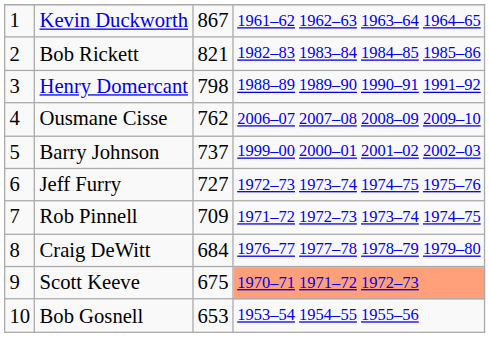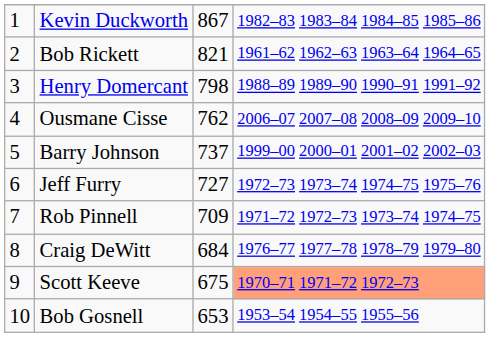 <table class="wikitable">
 <tr>
 </tr>
 <tr>
 <td>1</td>
 <td><a href='#'>Kevin Duckworth</a></td>
 <td>867</td>
-<td style="font-size:80%;"><a href='#'>1961–62</a> <a href='#'>1962–63</a> <a href='#'>1963–64</a> <a href='#'>1964–65</a></td>
+<td style="font-size:80%;"><a href='#'>1982–83</a> <a href='#'>1983–84</a> <a href='#'>1984–85</a> <a href='#'>1985–86</a></td>
 </tr>
 <tr>
 <td>2</td>
 <td>Bob Rickett</td>
 <td>821</td>
-<td style="font-size:80%;"><a href='#'>1982–83</a> <a href='#'>1983–84</a> <a href='#'>1984–85</a> <a href='#'>1985–86</a></td>
+<td style="font-size:80%;"><a href='#'>1961–62</a> <a href='#'>1962–63</a> <a href='#'>1963–64</a> <a href='#'>1964–65</a></td>
 </tr>
 <tr>
 <td>3</td>
 <td><a href='#'>Henry Domercant</a></td>
 <td>798</td>
 <td style="font-size:80%;"><a href='#'>1988–89</a> <a href='#'>1989–90</a> <a href='#'>1990–91</a> <a href='#'>1991–92</a></td>
 </tr>
 <tr>
 <td>4</td>
 <td>Ousmane Cisse</td>
 <td>762</td>
 <td style="font-size:80%;"><a href='#'>2006–07</a> <a href='#'>2007–08</a> <a href='#'>2008–09</a> <a href='#'>2009–10</a></td>
 </tr>
 <tr>
 <td>5</td>
 <td>Barry Johnson</td>
 <td>737</td>
 <td style="font-size:80%;"><a href='#'>1999–00</a> <a href='#'>2000–01</a> <a href='#'>2001–02</a> <a href='#'>2002–03</a></td>
 </tr>
 <tr>
 <td>6</td>
 <td>Jeff Furry</td>
 <td>727</td>
 <td style="font-size:80%;"><a href='#'>1972–73</a> <a href='#'>1973–74</a> <a href='#'>1974–75</a> <a href='#'>1975–76</a></td>
 </tr>
 <tr>
 <td>7</td>
 <td>Rob Pinnell</td>
 <td>709</td>
 <td style="font-size:80%;"><a href='#'>1971–72</a> <a href='#'>1972–73</a> <a href='#'>1973–74</a> <a href='#'>1974–75</a></td>
 </tr>
 <tr>
 <td>8</td>
 <td>Craig DeWitt</td>
 <td>684</td>
 <td style="font-size:80%;"><a href='#'>1976–77</a> <a href='#'>1977–78</a> <a href='#'>1978–79</a> <a href='#'>1979–80</a></td>
 </tr>
 <tr>
 <td>9</td>
 <td>Scott Keeve</td>
 <td>675</td>
 <td style="background: lightsalmon; font-size:80%;"><a href='#'>1970–71</a> <a href='#'>1971–72</a> <a href='#'>1972–73</a></td>
 </tr>
 <tr>
 <td>10</td>
 <td>Bob Gosnell</td>
 <td>653</td>
 <td style="font-size:80%;"><a href='#'>1953–54</a> <a href='#'>1954–55</a> <a href='#'>1955–56</a></td>
 </tr>
 </table>
